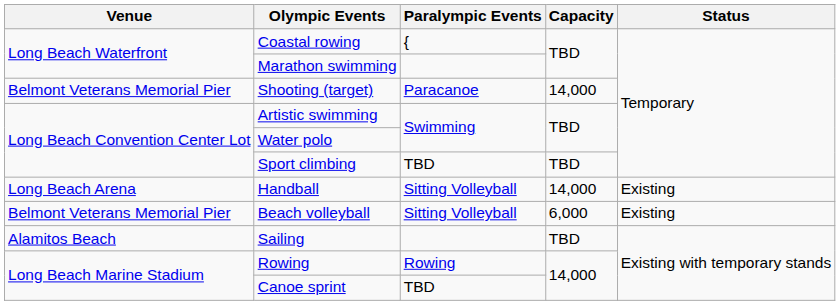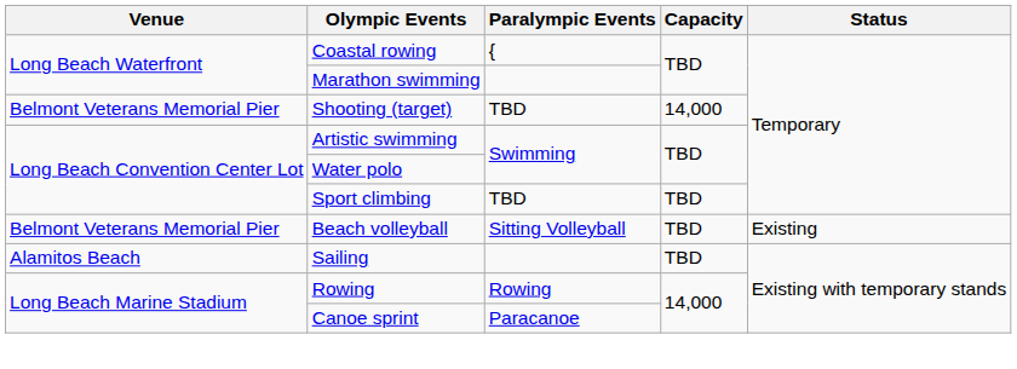 <table class="sortable wikitable">
 <tr>
 <th>Venue</th>
 <th>Olympic Events</th>
 <th>Paralympic Events</th>
 <th>Capacity</th>
 <th>Status</th>
 </tr>
 <tr>
 <td rowspan="2"><a href='#'>Long Beach Waterfront</a></td>
 <td><a href='#'>Coastal rowing</a></td>
 <td>{</td>
 <td rowspan="2">TBD</td>
 <td rowspan="6">Temporary</td>
 </tr>
 <tr>
 <td><a href='#'>Marathon swimming</a></td>
 <td></td>
 </tr>
 <tr>
 <td rowspan="1"><a href='#'>Belmont Veterans Memorial Pier</a></td>
 <td><a href='#'>Shooting (target)</a></td>
-<td><a href='#'>Paracanoe</a></td>
+<td>TBD</td>
 <td>14,000</td>
 </tr>
 <tr>
 <td rowspan="3"><a href='#'>Long Beach Convention Center Lot</a></td>
 <td><a href='#'>Artistic swimming</a></td>
 <td rowspan="2"><a href='#'>Swimming</a></td>
 <td rowspan="2">TBD</td>
 </tr>
 <tr>
 <td><a href='#'>Water polo</a></td>
 </tr>
 <tr>
 <td><a href='#'>Sport climbing</a></td>
 <td>TBD</td>
 <td>TBD</td>
 </tr>
 <tr>
-<td rowspan="1"><a href='#'>Long Beach Arena</a></td>
-<td><a href='#'>Handball</a></td>
-<td><a href='#'>Sitting Volleyball</a></td>
-<td>14,000</td>
-<td>Existing</td>
-</tr>
-<tr>
 <td rowspan="1"><a href='#'>Belmont Veterans Memorial Pier</a></td>
 <td><a href='#'>Beach volleyball</a></td>
 <td><a href='#'>Sitting Volleyball</a></td>
-<td>6,000</td>
+<td>TBD</td>
 <td>Existing</td>
 </tr>
 <tr>
 <td><a href='#'>Alamitos Beach</a></td>
 <td><a href='#'>Sailing</a></td>
 <td></td>
 <td>TBD</td>
 <td rowspan="3">Existing with temporary stands</td>
 </tr>
 <tr>
 <td rowspan="2"><a href='#'>Long Beach Marine Stadium</a></td>
 <td><a href='#'>Rowing</a></td>
 <td><a href='#'>Rowing</a></td>
 <td rowspan="2">14,000</td>
 </tr>
 <tr>
 <td><a href='#'>Canoe sprint</a></td>
-<td>TBD</td>
+<td><a href='#'>Paracanoe</a></td>
 </tr>
 </table>
